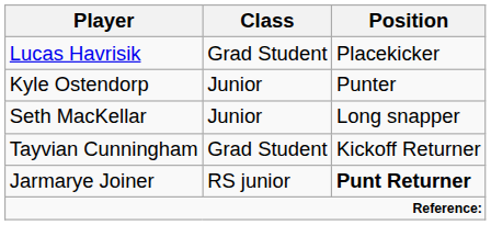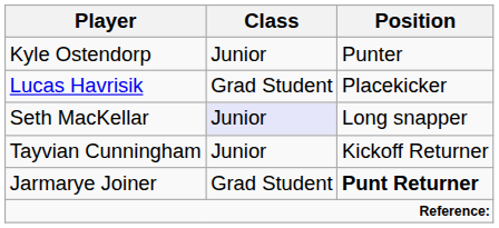 <table class="wikitable">
 <tr>
 <th>Player</th>
 <th>Class</th>
 <th>Position</th>
 </tr>
 <tr>
+<td>Kyle Ostendorp</td>
+<td>Junior</td>
+<td>Punter</td>
+</tr>
+<tr>
 <td><a href='#'>Lucas Havrisik</a></td>
 <td>Grad Student</td>
 <td>Placekicker</td>
 </tr>
 <tr>
-<td>Kyle Ostendorp</td>
-<td>Junior</td>
-<td>Punter</td>
-</tr>
-<tr>
 <td>Seth MacKellar</td>
-<td>Junior</td>
+<td style="background: lavender;">Junior</td>
 <td>Long snapper</td>
 </tr>
 <tr>
 <td>Tayvian Cunningham</td>
-<td>Grad Student</td>
+<td>Junior</td>
 <td>Kickoff Returner</td>
 </tr>
 <tr>
 <td>Jarmarye Joiner</td>
-<td>RS junior</td>
+<td>Grad Student</td>
 <td><strong>Punt Returner</strong></td>
 </tr>
 <tr>
 <td colspan="3"  style="font-size:8pt; text-align:right;"><strong>Reference:</strong></td>
 </tr>
 </table>
